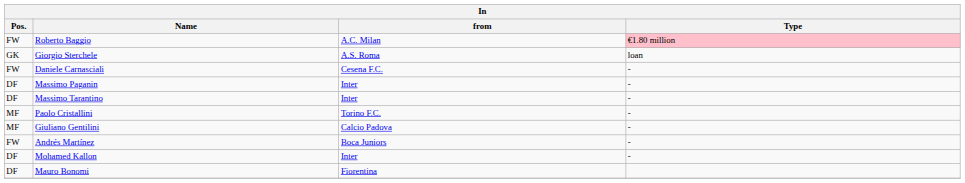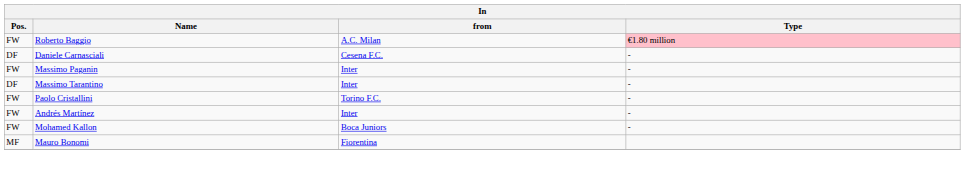 <table class="wikitable" style="font-size:90%;width:99%;">
 <tr>
 <th colspan="4">In</th>
 </tr>
 <tr>
 <th width=3%>Pos.</th>
 <th width=32%>Name</th>
 <th width=30%>from</th>
 <th width=35%>Type</th>
 </tr>
 <tr>
 <td>FW</td>
 <td><a href='#'>Roberto Baggio</a></td>
 <td><a href='#'>A.C. Milan</a></td>
 <td style="background: pink;">€1.80 million</td>
 </tr>
 <tr>
-<td>GK</td>
-<td><a href='#'>Giorgio Sterchele</a></td>
-<td><a href='#'>A.S. Roma</a></td>
-<td>loan</td>
-</tr>
-<tr>
-<td>FW</td>
+<td>DF</td>
 <td><a href='#'>Daniele Carnasciali</a></td>
 <td><a href='#'>Cesena F.C.</a></td>
 <td>-</td>
 </tr>
 <tr>
-<td>DF</td>
+<td>FW</td>
 <td><a href='#'>Massimo Paganin</a></td>
 <td><a href='#'>Inter</a></td>
 <td>-</td>
 </tr>
 <tr>
 <td>DF</td>
 <td><a href='#'>Massimo Tarantino</a></td>
 <td><a href='#'>Inter</a></td>
 <td>-</td>
 </tr>
 <tr>
-<td>MF</td>
+<td>FW</td>
 <td><a href='#'>Paolo Cristallini</a></td>
 <td><a href='#'>Torino F.C.</a></td>
 <td>-</td>
 </tr>
 <tr>
-<td>MF</td>
-<td><a href='#'>Giuliano Gentilini</a></td>
-<td><a href='#'>Calcio Padova</a></td>
+<td>FW</td>
+<td><a href='#'>Andrés Martínez</a></td>
+<td><a href='#'>Inter</a></td>
 <td>-</td>
 </tr>
 <tr>
 <td>FW</td>
-<td><a href='#'>Andrés Martínez</a></td>
+<td><a href='#'>Mohamed Kallon</a></td>
 <td><a href='#'>Boca Juniors</a></td>
 <td>-</td>
 </tr>
 <tr>
-<td>DF</td>
-<td><a href='#'>Mohamed Kallon</a></td>
-<td><a href='#'>Inter</a></td>
-<td>-</td>
-</tr>
-<tr>
-<td>DF</td>
+<td>MF</td>
 <td><a href='#'>Mauro Bonomi</a></td>
 <td><a href='#'>Fiorentina</a></td>
 <td></td>
 </tr>
 <tr>
 </tr>
 </table>
